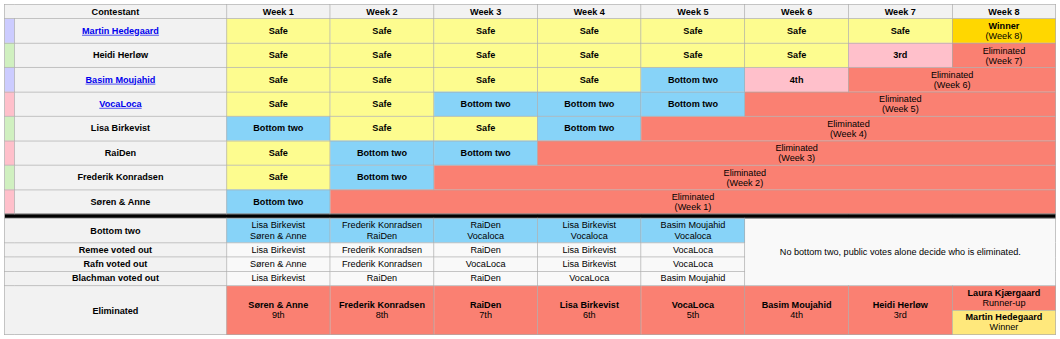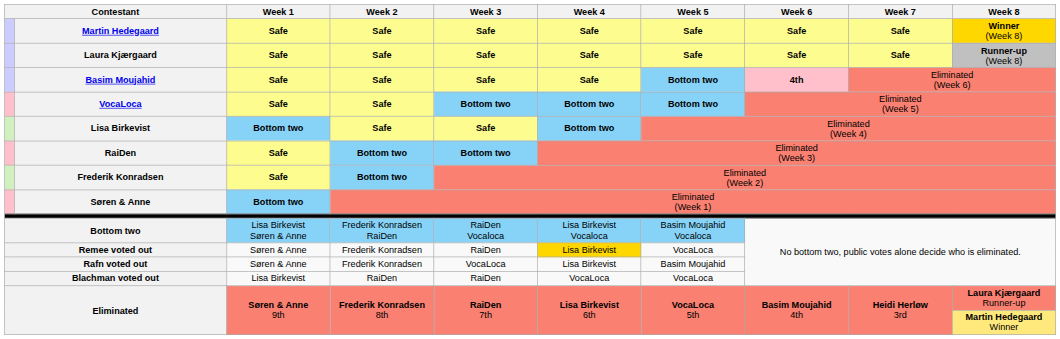 <table class="wikitable" style="text-align:center; font-size:85%">
 <tr>
 <th style="width:15%" colspan=2>Contestant</th>
 <th style="width:7%">Week 1</th>
 <th style="width:7%">Week 2</th>
 <th style="width:7%">Week 3</th>
 <th style="width:7%">Week 4</th>
 <th style="width:7%">Week 5</th>
 <th style="width:7%">Week 6</th>
 <th style="width:7%">Week 7</th>
 <th style="width:7%">Week 8</th>
 </tr>
 <tr>
 <th style="background:#ccf"></th>
 <th><a href='#'>Martin Hedegaard</a></th>
 <td style="background:#fdfc8f"><strong>Safe</strong></td>
 <td style="background:#fdfc8f"><strong>Safe</strong></td>
 <td style="background:#fdfc8f"><strong>Safe</strong></td>
 <td style="background:#fdfc8f"><strong>Safe</strong></td>
 <td style="background:#fdfc8f"><strong>Safe</strong></td>
 <td style="background:#fdfc8f"><strong>Safe</strong></td>
 <td style="background:#fdfc8f"><strong>Safe</strong></td>
 <td style="background:gold"><strong>Winner</strong><br>(Week 8)</td>
 </tr>
 <tr>
-<th style="background:#d0f0c0"></th>
-<th>Heidi Herløw</th>
+<th style="background:#ccf"></th>
+<th>Laura Kjærgaard</th>
 <td style="background:#fdfc8f"><strong>Safe</strong></td>
 <td style="background:#fdfc8f"><strong>Safe</strong></td>
 <td style="background:#fdfc8f"><strong>Safe</strong></td>
 <td style="background:#fdfc8f"><strong>Safe</strong></td>
 <td style="background:#fdfc8f"><strong>Safe</strong></td>
 <td style="background:#fdfc8f"><strong>Safe</strong></td>
-<td style="background:pink"><strong>3rd</strong></td>
-<td style="background:#FA8072" colspan=1>Eliminated<br>(Week 7)</td>
+<td style="background:#fdfc8f"><strong>Safe</strong></td>
+<td style="background:silver"><strong>Runner-up</strong><br>(Week 8)</td>
 </tr>
 <tr>
 <th style="background:#ccf"></th>
 <th><a href='#'>Basim Moujahid</a></th>
 <td style="background:#fdfc8f"><strong>Safe</strong></td>
 <td style="background:#fdfc8f"><strong>Safe</strong></td>
 <td style="background:#fdfc8f"><strong>Safe</strong></td>
 <td style="background:#fdfc8f"><strong>Safe</strong></td>
 <td style="background:#87D3F8"><strong>Bottom two</strong></td>
 <td style="background:pink"><strong>4th</strong></td>
 <td style="background:#FA8072" colspan=2>Eliminated<br>(Week 6)</td>
 </tr>
 <tr>
 <th style="background:pink"></th>
 <th><a href='#'>VocaLoca</a></th>
 <td style="background:#fdfc8f"><strong>Safe</strong></td>
 <td style="background:#fdfc8f"><strong>Safe</strong></td>
 <td style="background:#87D3F8"><strong>Bottom two</strong></td>
 <td style="background:#87D3F8"><strong>Bottom two</strong></td>
 <td style="background:#87D3F8"><strong>Bottom two</strong></td>
 <td style="background:#FA8072" colspan=3>Eliminated<br>(Week 5)</td>
 </tr>
 <tr>
 <th style="background:#d0f0c0"></th>
 <th>Lisa Birkevist</th>
 <td style="background:#87D3F8"><strong>Bottom two</strong></td>
 <td style="background:#fdfc8f"><strong>Safe</strong></td>
 <td style="background:#fdfc8f"><strong>Safe</strong></td>
 <td style="background:#87D3F8"><strong>Bottom two</strong></td>
 <td style="background:#FA8072" colspan=4>Eliminated<br>(Week 4)</td>
 </tr>
 <tr>
 <th style="background:pink"></th>
 <th>RaiDen</th>
 <td style="background:#fdfc8f"><strong>Safe</strong></td>
 <td style="background:#87D3F8"><strong>Bottom two</strong></td>
 <td style="background:#87D3F8"><strong>Bottom two</strong></td>
 <td style="background:#FA8072" colspan=5>Eliminated<br>(Week 3)</td>
 </tr>
 <tr>
 <th style="background:#d0f0c0"></th>
 <th>Frederik Konradsen</th>
 <td style="background:#fdfc8f"><strong>Safe</strong></td>
 <td style="background:#87D3F8"><strong>Bottom two</strong></td>
 <td style="background:#FA8072" colspan=6>Eliminated<br>(Week 2)</td>
 </tr>
 <tr>
 <th style="background:pink"></th>
 <th>Søren & Anne</th>
 <td style="background:#87D3F8"><strong>Bottom two</strong></td>
 <td style="background:#FA8072" colspan=7>Eliminated<br>(Week 1)</td>
 </tr>
 <tr>
 <td style="background:#000000" colspan=10></td>
 </tr>
 <tr>
 <th colspan=2>Bottom two</th>
 <td style="background:#87D3F8">Lisa Birkevist<br>Søren & Anne</td>
 <td style="background:#87D3F8">Frederik Konradsen<br>RaiDen</td>
 <td style="background:#87D3F8">RaiDen<br>Vocaloca</td>
 <td style="background:#87D3F8">Lisa Birkevist<br>Vocaloca</td>
 <td style="background:#87D3F8">Basim Moujahid<br>Vocaloca</td>
 <td colspan="3" rowspan=4>No bottom two, public votes alone decide who is eliminated.</td>
 </tr>
 <tr>
 <th colspan="2"><strong>Remee voted out</strong></th>
-<td>Lisa Birkevist</td>
+<td>Søren & Anne</td>
 <td>Frederik Konradsen</td>
 <td>RaiDen</td>
-<td>Lisa Birkevist</td>
+<td style="background: gold;">Lisa Birkevist</td>
 <td>VocaLoca</td>
 </tr>
 <tr>
 <th colspan="2"><strong>Rafn voted out</strong></th>
 <td>Søren & Anne</td>
 <td>Frederik Konradsen</td>
 <td>VocaLoca</td>
 <td>Lisa Birkevist</td>
-<td>VocaLoca</td>
+<td>Basim Moujahid</td>
 </tr>
 <tr>
 <th colspan="2"><strong>Blachman voted out</strong></th>
 <td>Lisa Birkevist</td>
 <td>RaiDen</td>
 <td>RaiDen</td>
 <td>VocaLoca</td>
-<td>Basim Moujahid</td>
+<td>VocaLoca</td>
 </tr>
 <tr>
 <th rowspan=2 colspan=2>Eliminated</th>
 <td style="background:#FA8072" rowspan=2><strong>Søren & Anne</strong><br>9th</td>
 <td style="background:#FA8072" rowspan=2><strong>Frederik Konradsen</strong><br>8th</td>
 <td style="background:#FA8072" rowspan=2><strong>RaiDen</strong><br>7th</td>
 <td style="background:#FA8072" rowspan=2><strong>Lisa Birkevist</strong><br>6th</td>
 <td style="background:#FA8072" rowspan=2><strong>VocaLoca</strong><br>5th</td>
 <td style="background:#FA8072" rowspan=2><strong>Basim Moujahid</strong><br>4th</td>
 <td style="background:#FA8072" rowspan=2><strong>Heidi Herløw</strong><br>3rd</td>
 <td style="background:#FA8072"><strong>Laura Kjærgaard</strong><br>Runner-up</td>
 </tr>
 <tr>
 <td style="background:#FFE87C"><strong>Martin Hedegaard</strong><br>Winner</td>
 </tr>
 </table>
